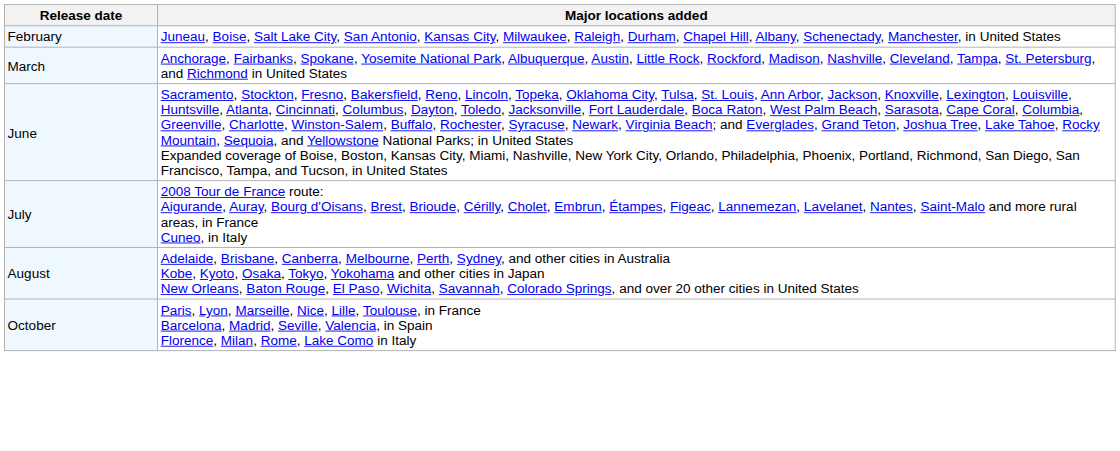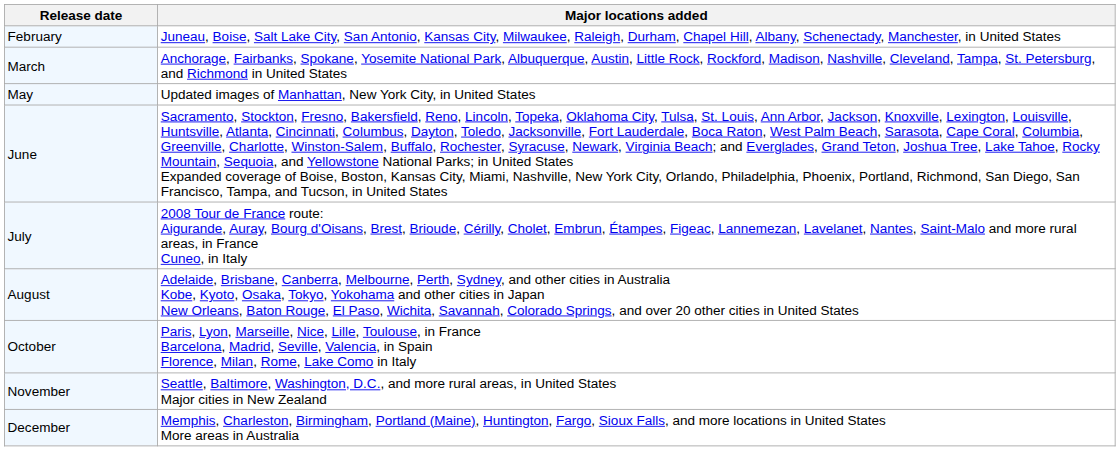 <table class="wikitable" style="font-size:95%">
 <tr>
 <th style="width:165px;">Release date</th>
 <th>Major locations added</th>
 </tr>
 <tr>
 <td style="background:#f0f8ff;">February</td>
 <td style="background:#fff;"><a href='#'>Juneau</a>, <a href='#'>Boise</a>, <a href='#'>Salt Lake City</a>, <a href='#'>San Antonio</a>, <a href='#'>Kansas City</a>, <a href='#'>Milwaukee</a>, <a href='#'>Raleigh</a>, <a href='#'>Durham</a>, <a href='#'>Chapel Hill</a>, <a href='#'>Albany</a>, <a href='#'>Schenectady</a>, <a href='#'>Manchester</a>, in United States</td>
 </tr>
 <tr>
 <td style="background:#f0f8ff;">March</td>
 <td style="background:#fff;"><a href='#'>Anchorage</a>, <a href='#'>Fairbanks</a>, <a href='#'>Spokane</a>, <a href='#'>Yosemite National Park</a>, <a href='#'>Albuquerque</a>, <a href='#'>Austin</a>, <a href='#'>Little Rock</a>, <a href='#'>Rockford</a>, <a href='#'>Madison</a>, <a href='#'>Nashville</a>, <a href='#'>Cleveland</a>, <a href='#'>Tampa</a>, <a href='#'>St. Petersburg</a>, and <a href='#'>Richmond</a> in United States</td>
+</tr>
+<tr>
+<td style="background:#f0f8ff;">May</td>
+<td style="background:#fff;">Updated images of <a href='#'>Manhattan</a>, New York City, in United States</td>
 </tr>
 <tr>
 <td style="background:#f0f8ff;">June</td>
 <td style="background:#fff;"><a href='#'>Sacramento</a>, <a href='#'>Stockton</a>, <a href='#'>Fresno</a>, <a href='#'>Bakersfield</a>, <a href='#'>Reno</a>, <a href='#'>Lincoln</a>, <a href='#'>Topeka</a>, <a href='#'>Oklahoma City</a>, <a href='#'>Tulsa</a>, <a href='#'>St. Louis</a>, <a href='#'>Ann Arbor</a>, <a href='#'>Jackson</a>, <a href='#'>Knoxville</a>, <a href='#'>Lexington</a>, <a href='#'>Louisville</a>, <a href='#'>Huntsville</a>, <a href='#'>Atlanta</a>, <a href='#'>Cincinnati</a>, <a href='#'>Columbus</a>, <a href='#'>Dayton</a>, <a href='#'>Toledo</a>, <a href='#'>Jacksonville</a>, <a href='#'>Fort Lauderdale</a>, <a href='#'>Boca Raton</a>, <a href='#'>West Palm Beach</a>, <a href='#'>Sarasota</a>, <a href='#'>Cape Coral</a>, <a href='#'>Columbia</a>, <a href='#'>Greenville</a>, <a href='#'>Charlotte</a>, <a href='#'>Winston-Salem</a>, <a href='#'>Buffalo</a>, <a href='#'>Rochester</a>, <a href='#'>Syracuse</a>, <a href='#'>Newark</a>, <a href='#'>Virginia Beach</a>; and <a href='#'>Everglades</a>, <a href='#'>Grand Teton</a>, <a href='#'>Joshua Tree</a>, <a href='#'>Lake Tahoe</a>, <a href='#'>Rocky Mountain</a>, <a href='#'>Sequoia</a>, and <a href='#'>Yellowstone</a> National Parks; in United States<br>Expanded coverage of Boise, Boston, Kansas City, Miami, Nashville, New York City, Orlando, Philadelphia, Phoenix, Portland, Richmond, San Diego, San Francisco, Tampa, and Tucson, in United States</td>
 </tr>
 <tr>
 <td style="background:#f0f8ff;">July</td>
 <td style="background:#fff;"><a href='#'>2008 Tour de France</a> route:<br> <a href='#'>Aigurande</a>, <a href='#'>Auray</a>, <a href='#'>Bourg d'Oisans</a>, <a href='#'>Brest</a>, <a href='#'>Brioude</a>, <a href='#'>Cérilly</a>, <a href='#'>Cholet</a>, <a href='#'>Embrun</a>, <a href='#'>Étampes</a>, <a href='#'>Figeac</a>, <a href='#'>Lannemezan</a>, <a href='#'>Lavelanet</a>, <a href='#'>Nantes</a>, <a href='#'>Saint-Malo</a> and more rural areas, in France<br> <a href='#'>Cuneo</a>, in Italy</td>
 </tr>
 <tr>
 <td style="background:#f0f8ff;">August</td>
 <td style="background:#fff;"><a href='#'>Adelaide</a>, <a href='#'>Brisbane</a>, <a href='#'>Canberra</a>, <a href='#'>Melbourne</a>, <a href='#'>Perth</a>, <a href='#'>Sydney</a>, and other cities in Australia<br> <a href='#'>Kobe</a>, <a href='#'>Kyoto</a>, <a href='#'>Osaka</a>, <a href='#'>Tokyo</a>, <a href='#'>Yokohama</a> and other cities in Japan<br> <a href='#'>New Orleans</a>, <a href='#'>Baton Rouge</a>, <a href='#'>El Paso</a>, <a href='#'>Wichita</a>, <a href='#'>Savannah</a>, <a href='#'>Colorado Springs</a>, and over 20 other cities in United States</td>
 </tr>
 <tr>
 <td style="background:#f0f8ff;">October</td>
 <td style="background:#fff;"><a href='#'>Paris</a>, <a href='#'>Lyon</a>, <a href='#'>Marseille</a>, <a href='#'>Nice</a>, <a href='#'>Lille</a>, <a href='#'>Toulouse</a>, in France<br> <a href='#'>Barcelona</a>, <a href='#'>Madrid</a>, <a href='#'>Seville</a>, <a href='#'>Valencia</a>, in Spain<br> <a href='#'>Florence</a>, <a href='#'>Milan</a>, <a href='#'>Rome</a>, <a href='#'>Lake Como</a> in Italy</td>
 </tr>
+<tr>
+<td style="background:#f0f8ff;">November</td>
+<td style="background:#fff;"><a href='#'>Seattle</a>, <a href='#'>Baltimore</a>, <a href='#'>Washington, D.C.</a>, and more rural areas, in United States<br> Major cities in New Zealand</td>
+</tr>
+<tr>
+<td style="background:#f0f8ff;">December</td>
+<td style="background:#fff;"><a href='#'>Memphis</a>, <a href='#'>Charleston</a>, <a href='#'>Birmingham</a>, <a href='#'>Portland (Maine)</a>, <a href='#'>Huntington</a>, <a href='#'>Fargo</a>, <a href='#'>Sioux Falls</a>, and more locations in United States<br> More areas in Australia</td>
+</tr>
 </table>
